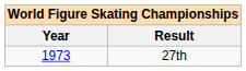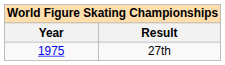 <table class="wikitable" style="text-align:center">
 <tr>
 <th style="background-color: #ffdead;" colspan=2 align=center>World Figure Skating Championships</th>
 </tr>
 <tr>
 <th>Year</th>
 <th>Result</th>
 </tr>
 <tr>
-<td><a href='#'>1973</a></td>
+<td><a href='#'>1975</a></td>
 <td>27th</td>
 </tr>
 </table>
